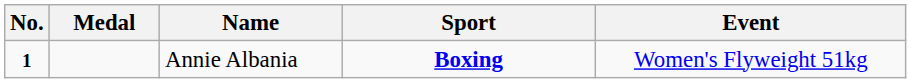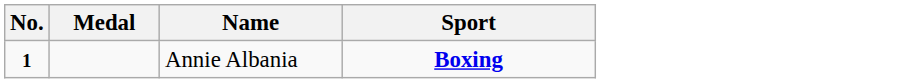 <table class="wikitable" style="font-size:100%; text-align:center;">
 <tr>
 <th width="10">No.</th>
 <th width="70">Medal</th>
 <th width="120">Name</th>
 <th width="170">Sport</th>
-<th width="210">Event</th>
 </tr>
 <tr>
 <td><small><strong>1</strong></small></td>
 <td></td>
 <td align=left>Annie Albania</td>
 <td><strong> <a href='#'>Boxing</a></strong></td>
-<td><a href='#'>Women's Flyweight 51kg</a></td>
 </tr>
 </table>
